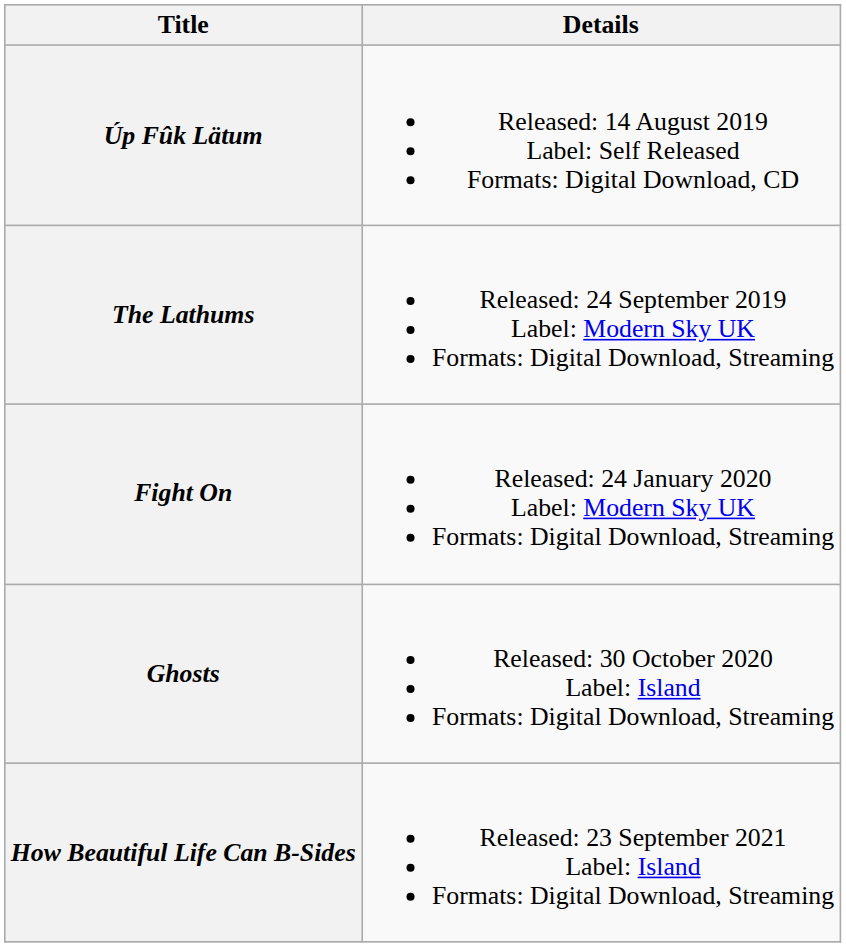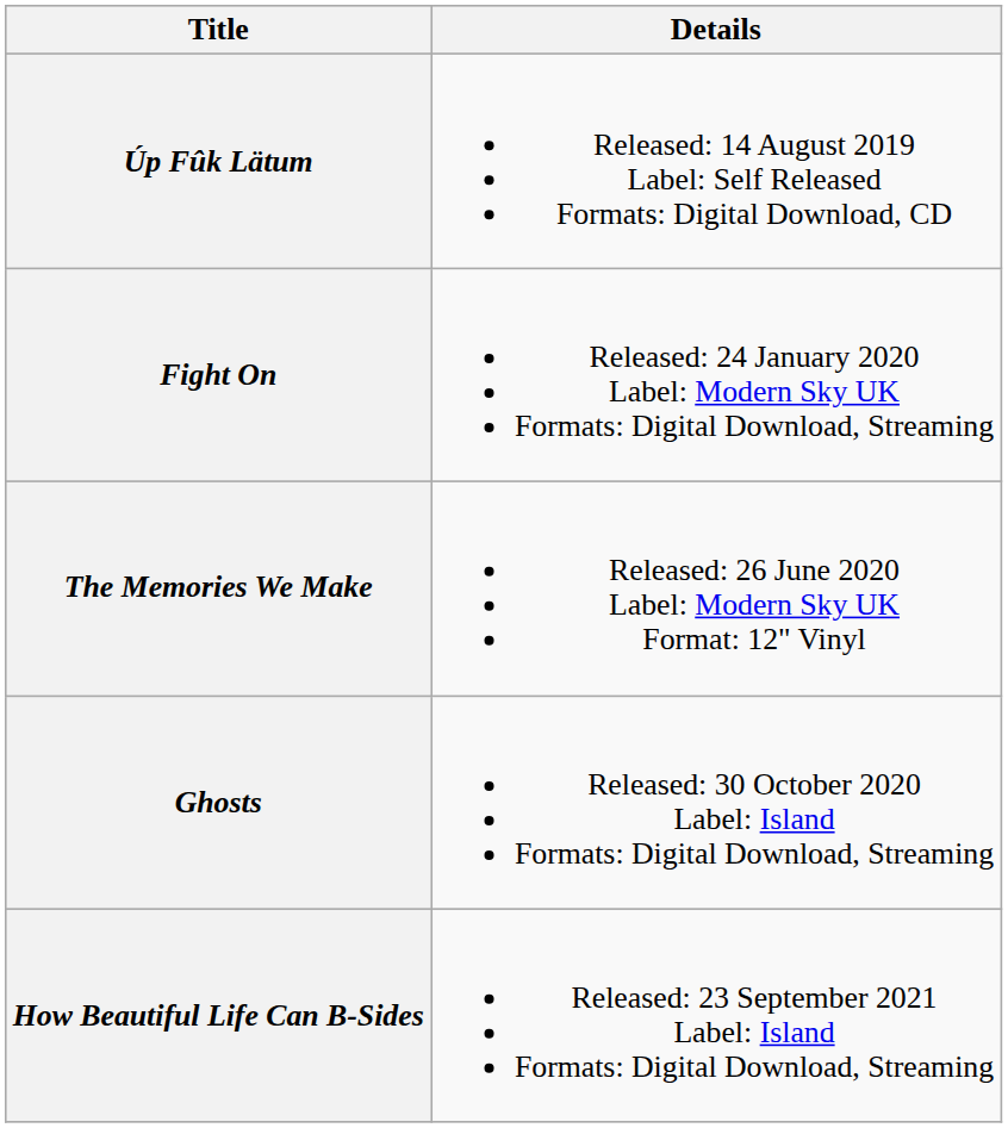 <table class="wikitable plainrowheaders" style="text-align:center;">
 <tr>
 <th>Title</th>
 <th>Details</th>
 </tr>
 <tr>
 <th scope="row"><em>Úp Fûk Lätum</em></th>
 <td><br><ul><li>Released: 14 August 2019</li><li>Label: Self Released</li><li>Formats: Digital Download, CD</li></ul></td>
 </tr>
 <tr>
-<th scope="row"><em>The Lathums</em></th>
-<td><br><ul><li>Released: 24 September 2019</li><li>Label: <a href='#'>Modern Sky UK</a></li><li>Formats: Digital Download, Streaming</li></ul></td>
+<th scope="row"><em>Fight On</em></th>
+<td><br><ul><li>Released: 24 January 2020</li><li>Label: <a href='#'>Modern Sky UK</a></li><li>Formats: Digital Download, Streaming</li></ul></td>
 </tr>
 <tr>
-<th scope="row"><em>Fight On</em></th>
-<td><br><ul><li>Released: 24 January 2020</li><li>Label: <a href='#'>Modern Sky UK</a></li><li>Formats: Digital Download, Streaming</li></ul></td>
+<th scope="row"><em>The Memories We Make</em></th>
+<td><br><ul><li>Released: 26 June 2020</li><li>Label: <a href='#'>Modern Sky UK</a></li><li>Format: 12" Vinyl</li></ul></td>
 </tr>
 <tr>
 <th scope="row"><em>Ghosts</em></th>
 <td><br><ul><li>Released: 30 October 2020</li><li>Label: <a href='#'>Island</a></li><li>Formats: Digital Download, Streaming</li></ul></td>
 </tr>
 <tr>
 <th scope="row"><em>How Beautiful Life Can B-Sides</em></th>
 <td><br><ul><li>Released: 23 September 2021</li><li>Label: <a href='#'>Island</a></li><li>Formats: Digital Download, Streaming</li></ul></td>
 </tr>
 </table>
